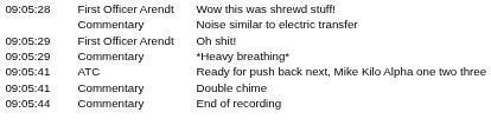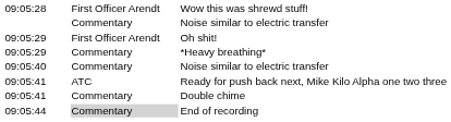 <table align="center" style="border:none;" cellpadding="1">
 <tr>
 <th style="width:6.0em;"></th>
 <th style="width:10.0em;"></th>
 <th style="width:37.0em;"></th>
 </tr>
 <tr style="vertical-align:top;">
 <td>09:05:28</td>
 <td>First Officer Arendt</td>
 <td>Wow this was shrewd stuff!</td>
 </tr>
 <tr style="vertical-align:top;">
 <td></td>
 <td>Commentary</td>
 <td>Noise similar to electric transfer</td>
 </tr>
 <tr style="vertical-align:top;">
 <td>09:05:29</td>
 <td>First Officer Arendt</td>
 <td>Oh shit!</td>
 </tr>
 <tr style="vertical-align:top;">
 <td>09:05:29</td>
 <td>Commentary</td>
 <td>*Heavy breathing*</td>
 </tr>
 <tr style="vertical-align:top;">
+<td>09:05:40</td>
+<td>Commentary</td>
+<td>Noise similar to electric transfer</td>
+</tr>
+<tr style="vertical-align:top;">
 <td>09:05:41</td>
 <td>ATC</td>
 <td>Ready for push back next, Mike Kilo Alpha one two three</td>
 </tr>
 <tr style="vertical-align:top;">
 <td>09:05:41</td>
 <td>Commentary</td>
 <td>Double chime</td>
 </tr>
 <tr style="vertical-align:top;">
 <td>09:05:44</td>
-<td>Commentary</td>
+<td style="background: lightgrey;">Commentary</td>
 <td>End of recording</td>
 </tr>
 </table>
